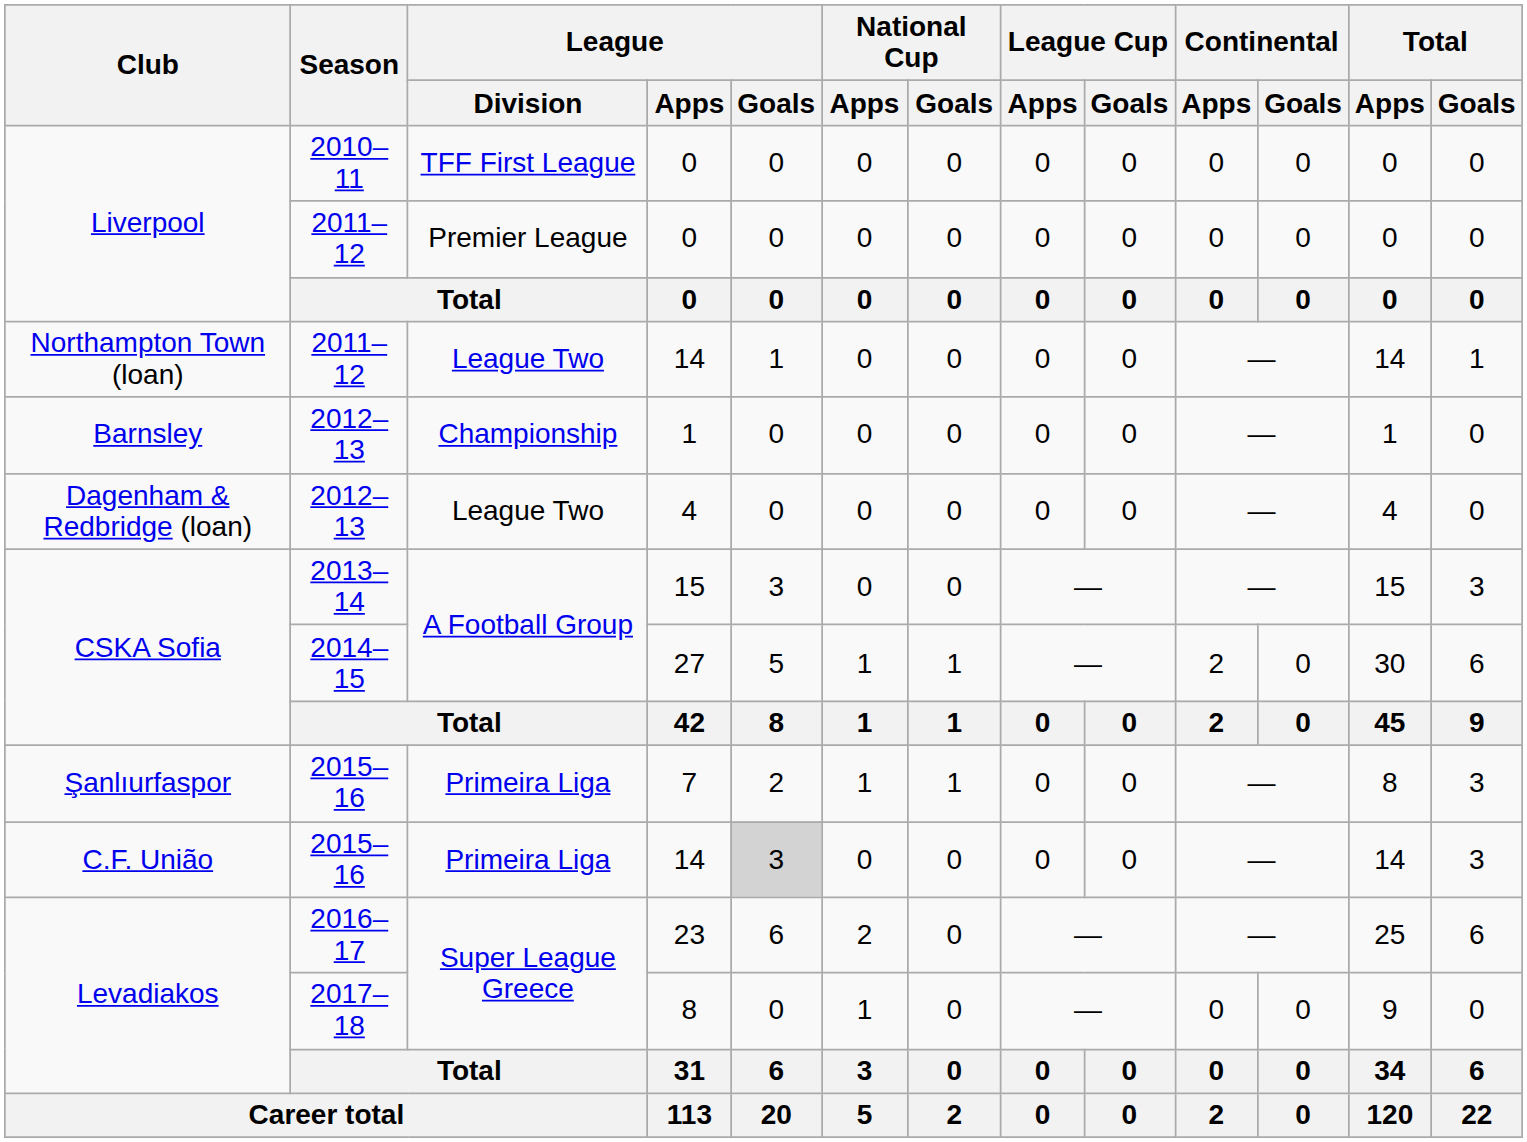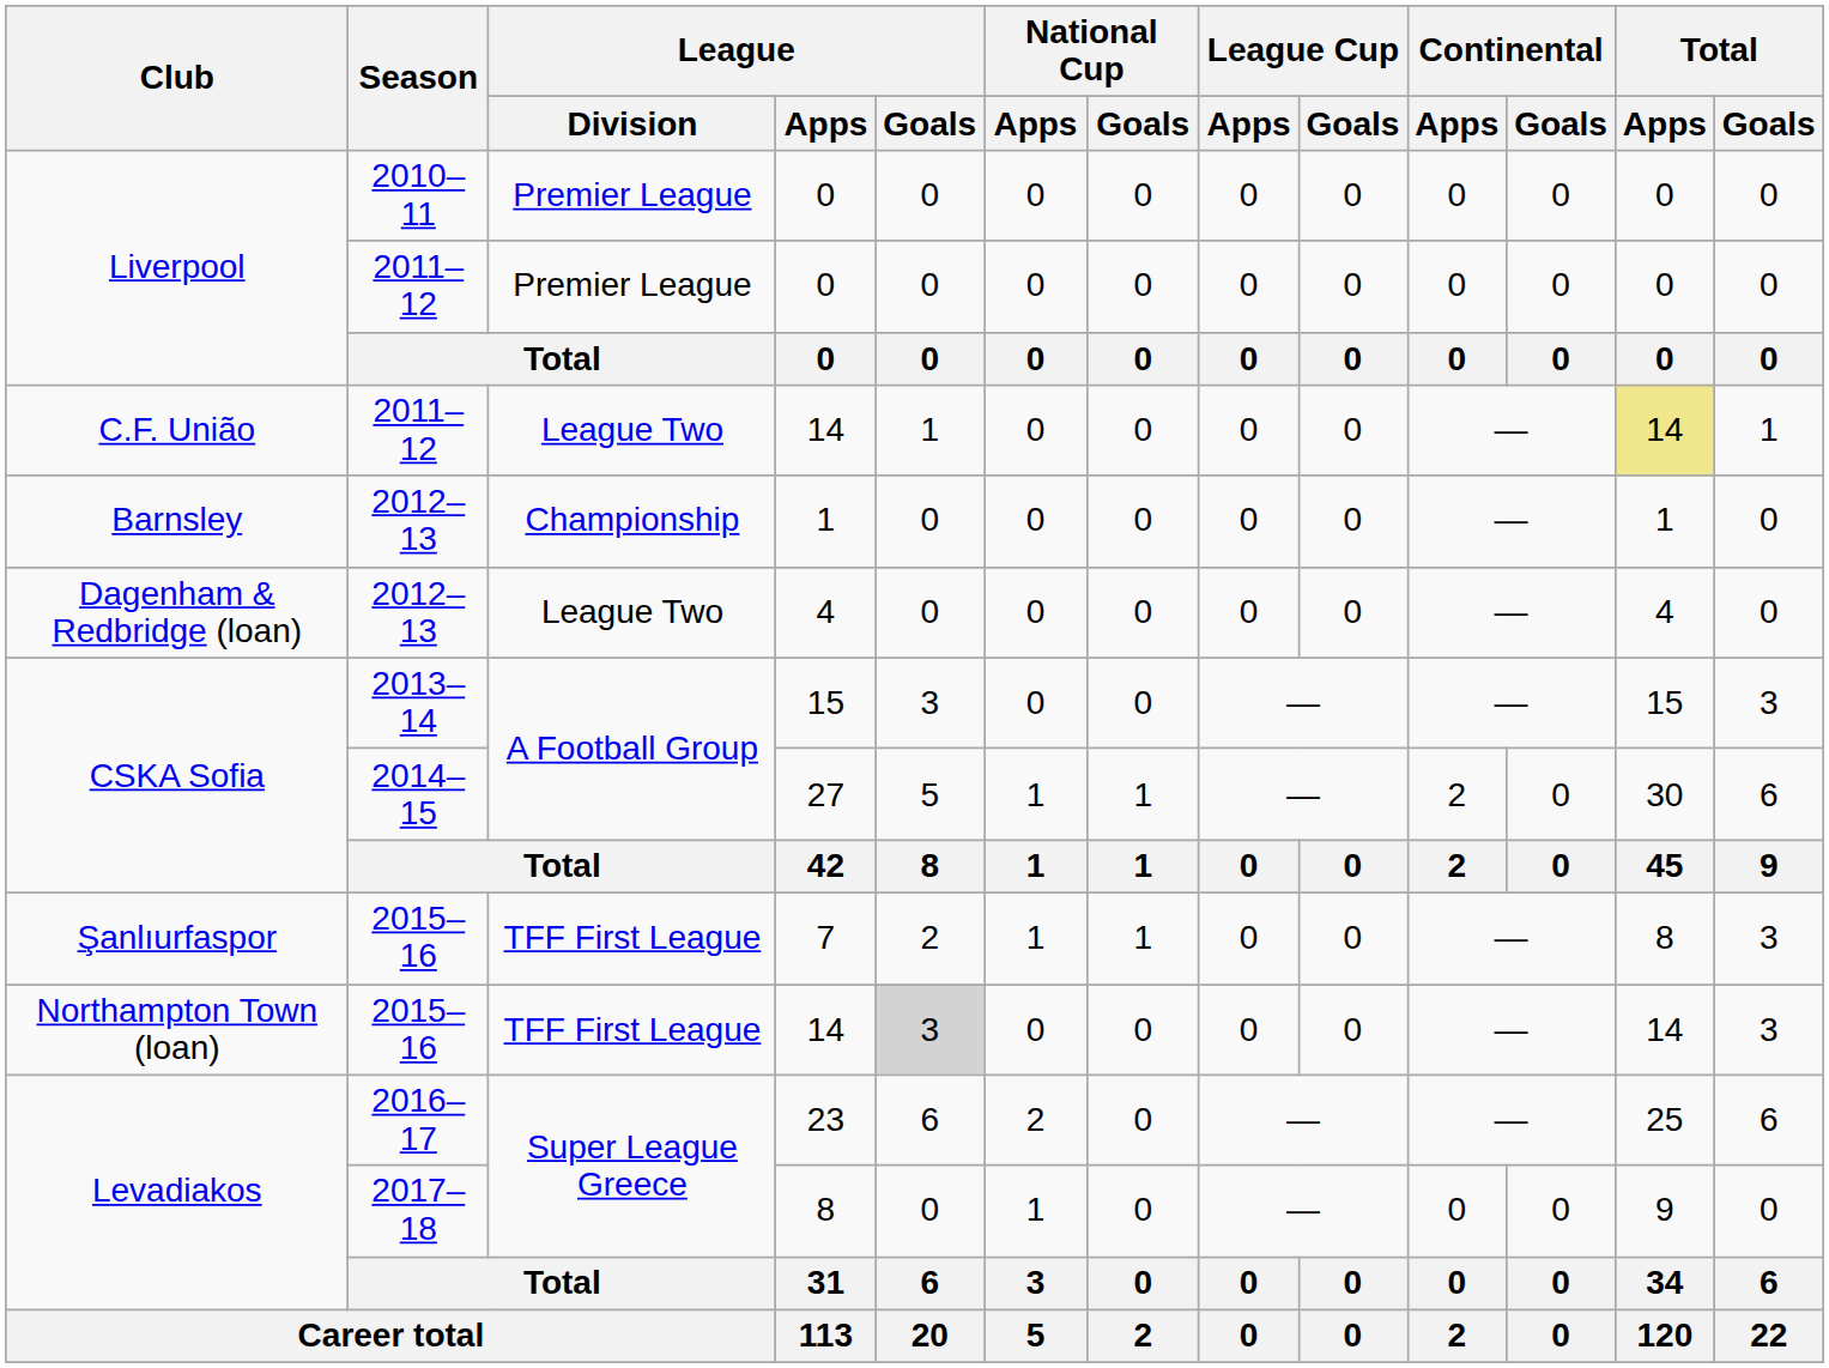 <table class="wikitable" style="text-align: center">
 <tr>
 <th rowspan="2">Club</th>
 <th rowspan="2">Season</th>
 <th colspan="3">League</th>
 <th colspan="2">National Cup</th>
 <th colspan="2">League Cup</th>
 <th colspan="2">Continental</th>
 <th colspan="2">Total</th>
 </tr>
 <tr>
 <th>Division</th>
 <th>Apps</th>
 <th>Goals</th>
 <th>Apps</th>
 <th>Goals</th>
 <th>Apps</th>
 <th>Goals</th>
 <th>Apps</th>
 <th>Goals</th>
 <th>Apps</th>
 <th>Goals</th>
 </tr>
 <tr>
 <td rowspan="3"><a href='#'>Liverpool</a></td>
 <td><a href='#'>2010–11</a></td>
-<td><a href='#'>TFF First League</a></td>
+<td><a href='#'>Premier League</a></td>
 <td>0</td>
 <td>0</td>
 <td>0</td>
 <td>0</td>
 <td>0</td>
 <td>0</td>
 <td>0</td>
 <td>0</td>
 <td>0</td>
 <td>0</td>
 </tr>
 <tr>
 <td><a href='#'>2011–12</a></td>
 <td>Premier League</td>
 <td>0</td>
 <td>0</td>
 <td>0</td>
 <td>0</td>
 <td>0</td>
 <td>0</td>
 <td>0</td>
 <td>0</td>
 <td>0</td>
 <td>0</td>
 </tr>
 <tr>
 <th colspan="2">Total</th>
 <th>0</th>
 <th>0</th>
 <th>0</th>
 <th>0</th>
 <th>0</th>
 <th>0</th>
 <th>0</th>
 <th>0</th>
 <th>0</th>
 <th>0</th>
 </tr>
 <tr>
-<td rowspan="1"><a href='#'>Northampton Town</a> (loan)</td>
+<td rowspan="1"><a href='#'>C.F. União</a></td>
 <td><a href='#'>2011–12</a></td>
 <td><a href='#'>League Two</a></td>
 <td>14</td>
 <td>1</td>
 <td>0</td>
 <td>0</td>
 <td>0</td>
 <td>0</td>
 <td colspan="2">—</td>
-<td>14</td>
+<td style="background: khaki;">14</td>
 <td>1</td>
 </tr>
 <tr>
 <td rowspan="1"><a href='#'>Barnsley</a></td>
 <td><a href='#'>2012–13</a></td>
 <td><a href='#'>Championship</a></td>
 <td>1</td>
 <td>0</td>
 <td>0</td>
 <td>0</td>
 <td>0</td>
 <td>0</td>
 <td colspan="2">—</td>
 <td>1</td>
 <td>0</td>
 </tr>
 <tr>
 <td rowspan="1"><a href='#'>Dagenham & Redbridge</a> (loan)</td>
 <td><a href='#'>2012–13</a></td>
 <td>League Two</td>
 <td>4</td>
 <td>0</td>
 <td>0</td>
 <td>0</td>
 <td>0</td>
 <td>0</td>
 <td colspan="2">—</td>
 <td>4</td>
 <td>0</td>
 </tr>
 <tr>
 <td rowspan="3"><a href='#'>CSKA Sofia</a></td>
 <td><a href='#'>2013–14</a></td>
 <td rowspan="2"><a href='#'>A Football Group</a></td>
 <td>15</td>
 <td>3</td>
 <td>0</td>
 <td>0</td>
 <td colspan="2">—</td>
 <td colspan="2">—</td>
 <td>15</td>
 <td>3</td>
 </tr>
 <tr>
 <td><a href='#'>2014–15</a></td>
 <td>27</td>
 <td>5</td>
 <td>1</td>
 <td>1</td>
 <td colspan="2">—</td>
 <td>2</td>
 <td>0</td>
 <td>30</td>
 <td>6</td>
 </tr>
 <tr>
 <th colspan="2">Total</th>
 <th>42</th>
 <th>8</th>
 <th>1</th>
 <th>1</th>
 <th>0</th>
 <th>0</th>
 <th>2</th>
 <th>0</th>
 <th>45</th>
 <th>9</th>
 </tr>
 <tr>
 <td rowspan="1"><a href='#'>Şanlıurfaspor</a></td>
 <td><a href='#'>2015–16</a></td>
-<td><a href='#'>Primeira Liga</a></td>
+<td><a href='#'>TFF First League</a></td>
 <td>7</td>
 <td>2</td>
 <td>1</td>
 <td>1</td>
 <td>0</td>
 <td>0</td>
 <td colspan="2">—</td>
 <td>8</td>
 <td>3</td>
 </tr>
 <tr>
-<td rowspan="1"><a href='#'>C.F. União</a></td>
+<td rowspan="1"><a href='#'>Northampton Town</a> (loan)</td>
 <td><a href='#'>2015–16</a></td>
-<td><a href='#'>Primeira Liga</a></td>
+<td><a href='#'>TFF First League</a></td>
 <td>14</td>
 <td style="background: lightgrey;">3</td>
 <td>0</td>
 <td>0</td>
 <td>0</td>
 <td>0</td>
 <td colspan="2">—</td>
 <td>14</td>
 <td>3</td>
 </tr>
 <tr>
 <td rowspan="3"><a href='#'>Levadiakos</a></td>
 <td><a href='#'>2016–17</a></td>
 <td rowspan="2"><a href='#'>Super League Greece</a></td>
 <td>23</td>
 <td>6</td>
 <td>2</td>
 <td>0</td>
 <td colspan="2">—</td>
 <td colspan="2">—</td>
 <td>25</td>
 <td>6</td>
 </tr>
 <tr>
 <td><a href='#'>2017–18</a></td>
 <td>8</td>
 <td>0</td>
 <td>1</td>
 <td>0</td>
 <td colspan="2">—</td>
 <td>0</td>
 <td>0</td>
 <td>9</td>
 <td>0</td>
 </tr>
 <tr>
 <th colspan="2">Total</th>
 <th>31</th>
 <th>6</th>
 <th>3</th>
 <th>0</th>
 <th>0</th>
 <th>0</th>
 <th>0</th>
 <th>0</th>
 <th>34</th>
 <th>6</th>
 </tr>
 <tr>
 <th colspan="3">Career total</th>
 <th>113</th>
 <th>20</th>
 <th>5</th>
 <th>2</th>
 <th>0</th>
 <th>0</th>
 <th>2</th>
 <th>0</th>
 <th>120</th>
 <th>22</th>
 </tr>
 </table>
